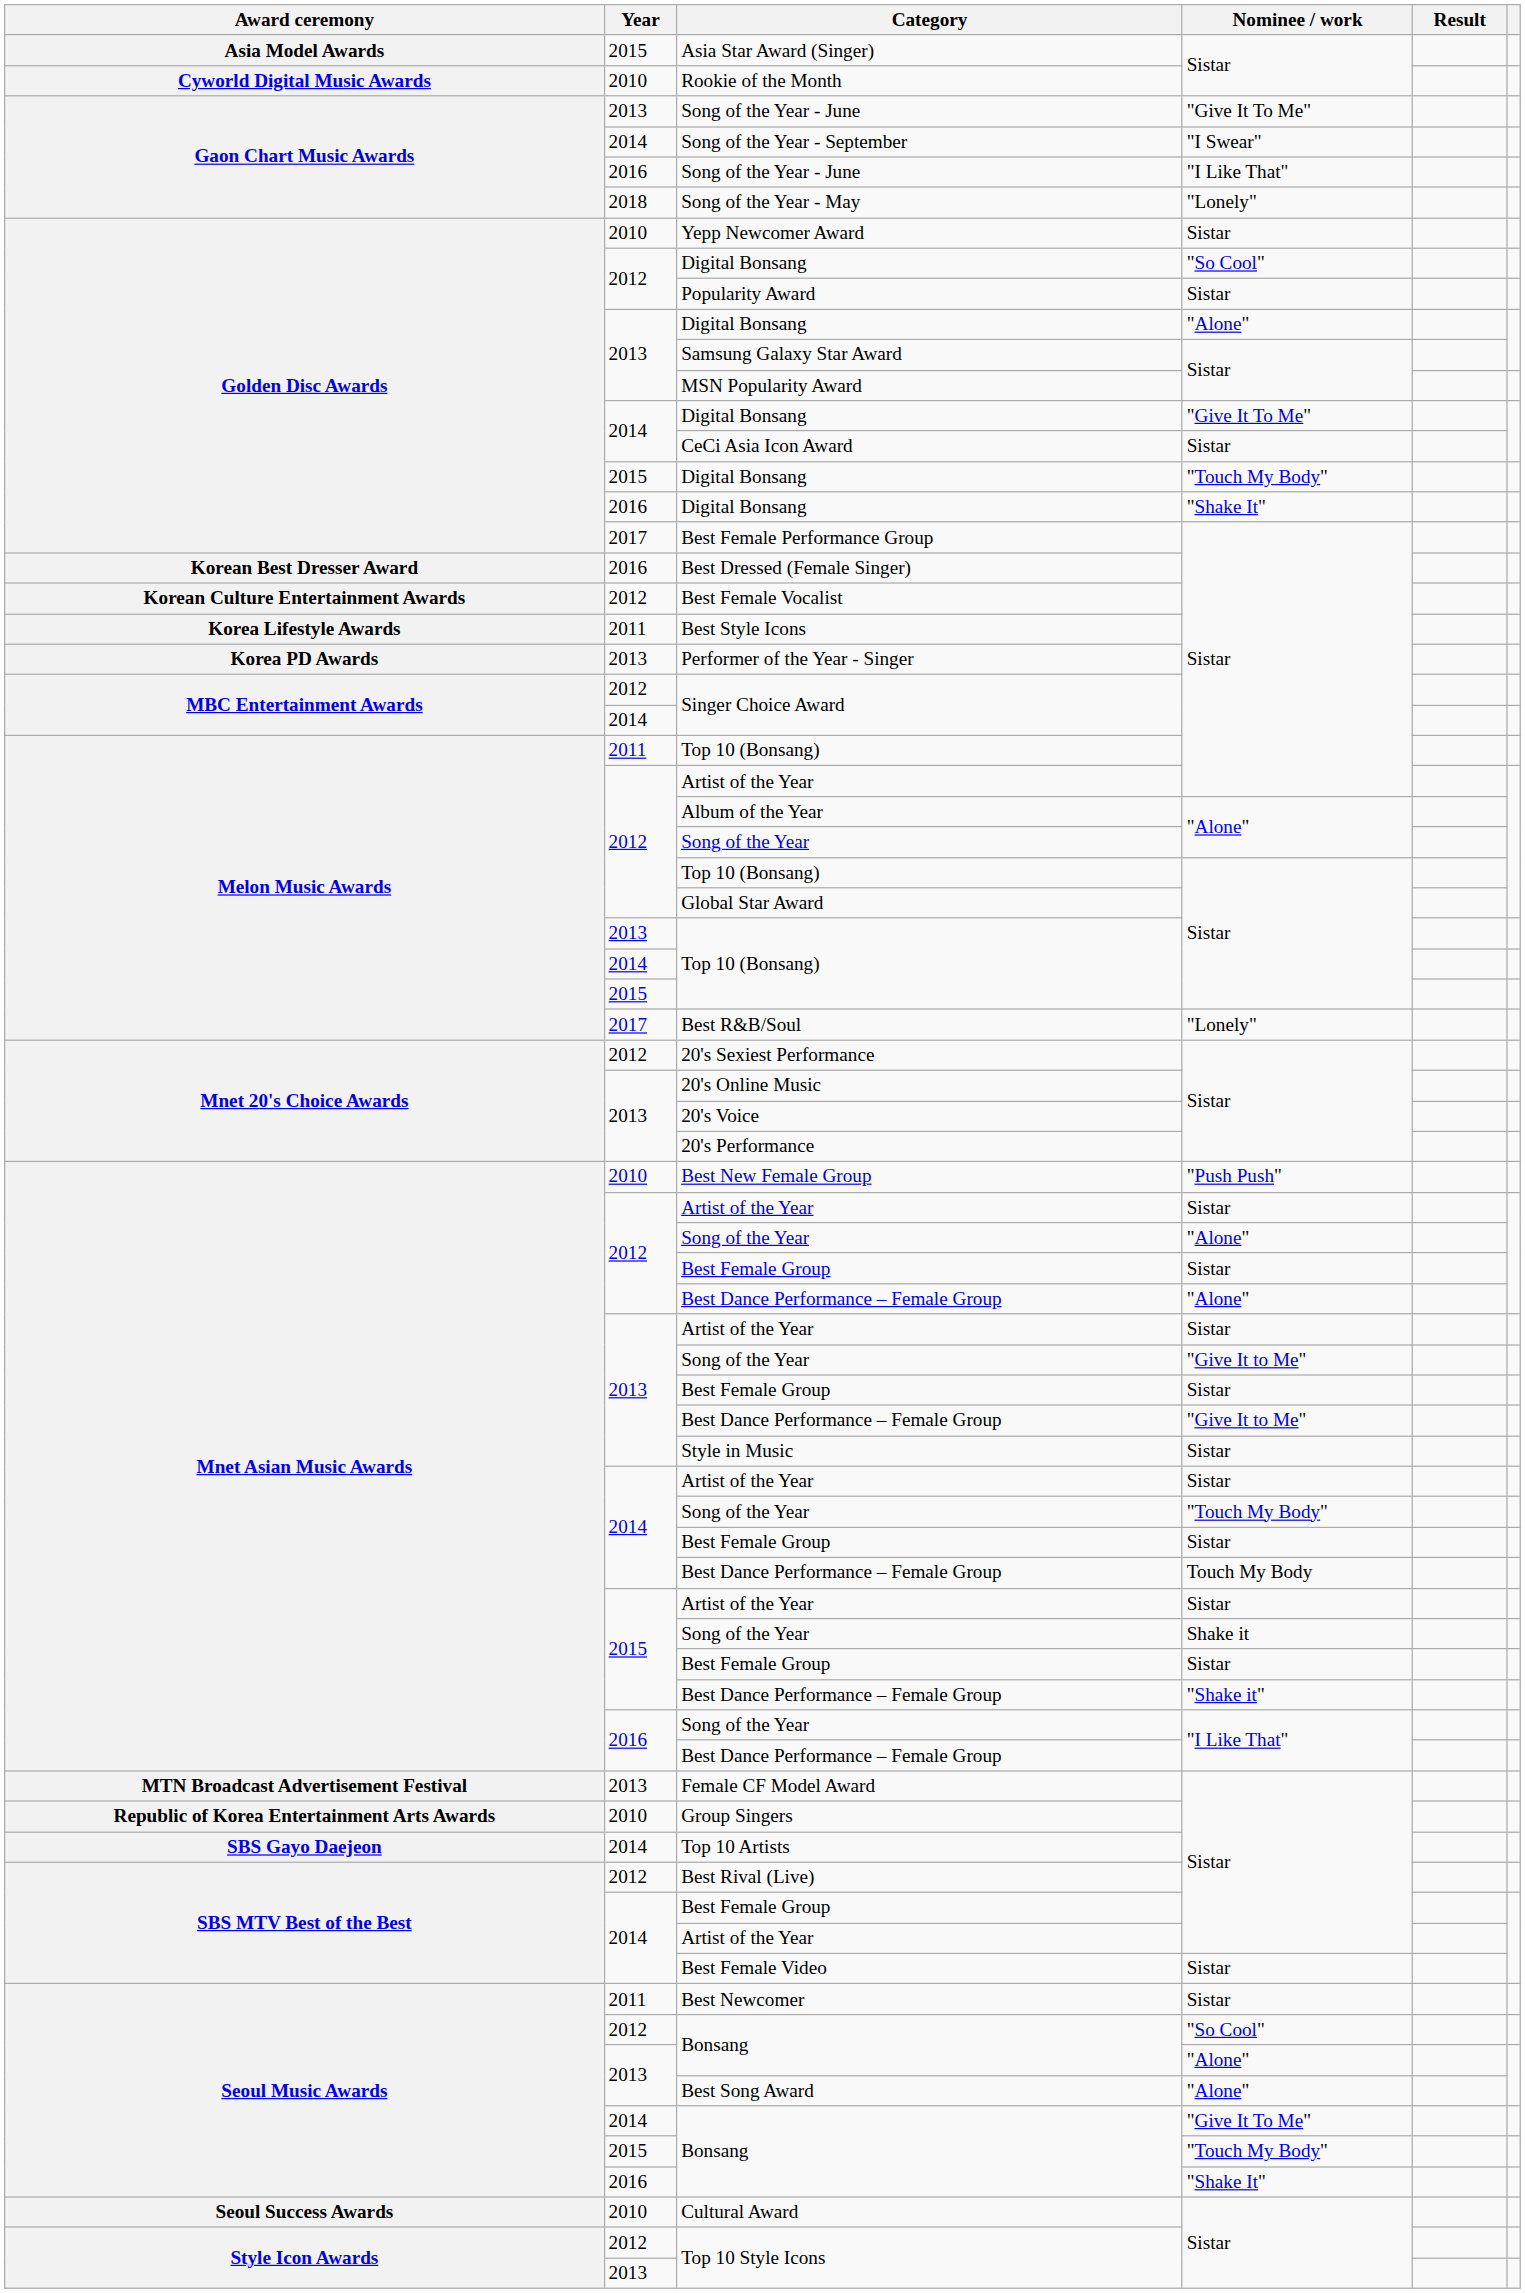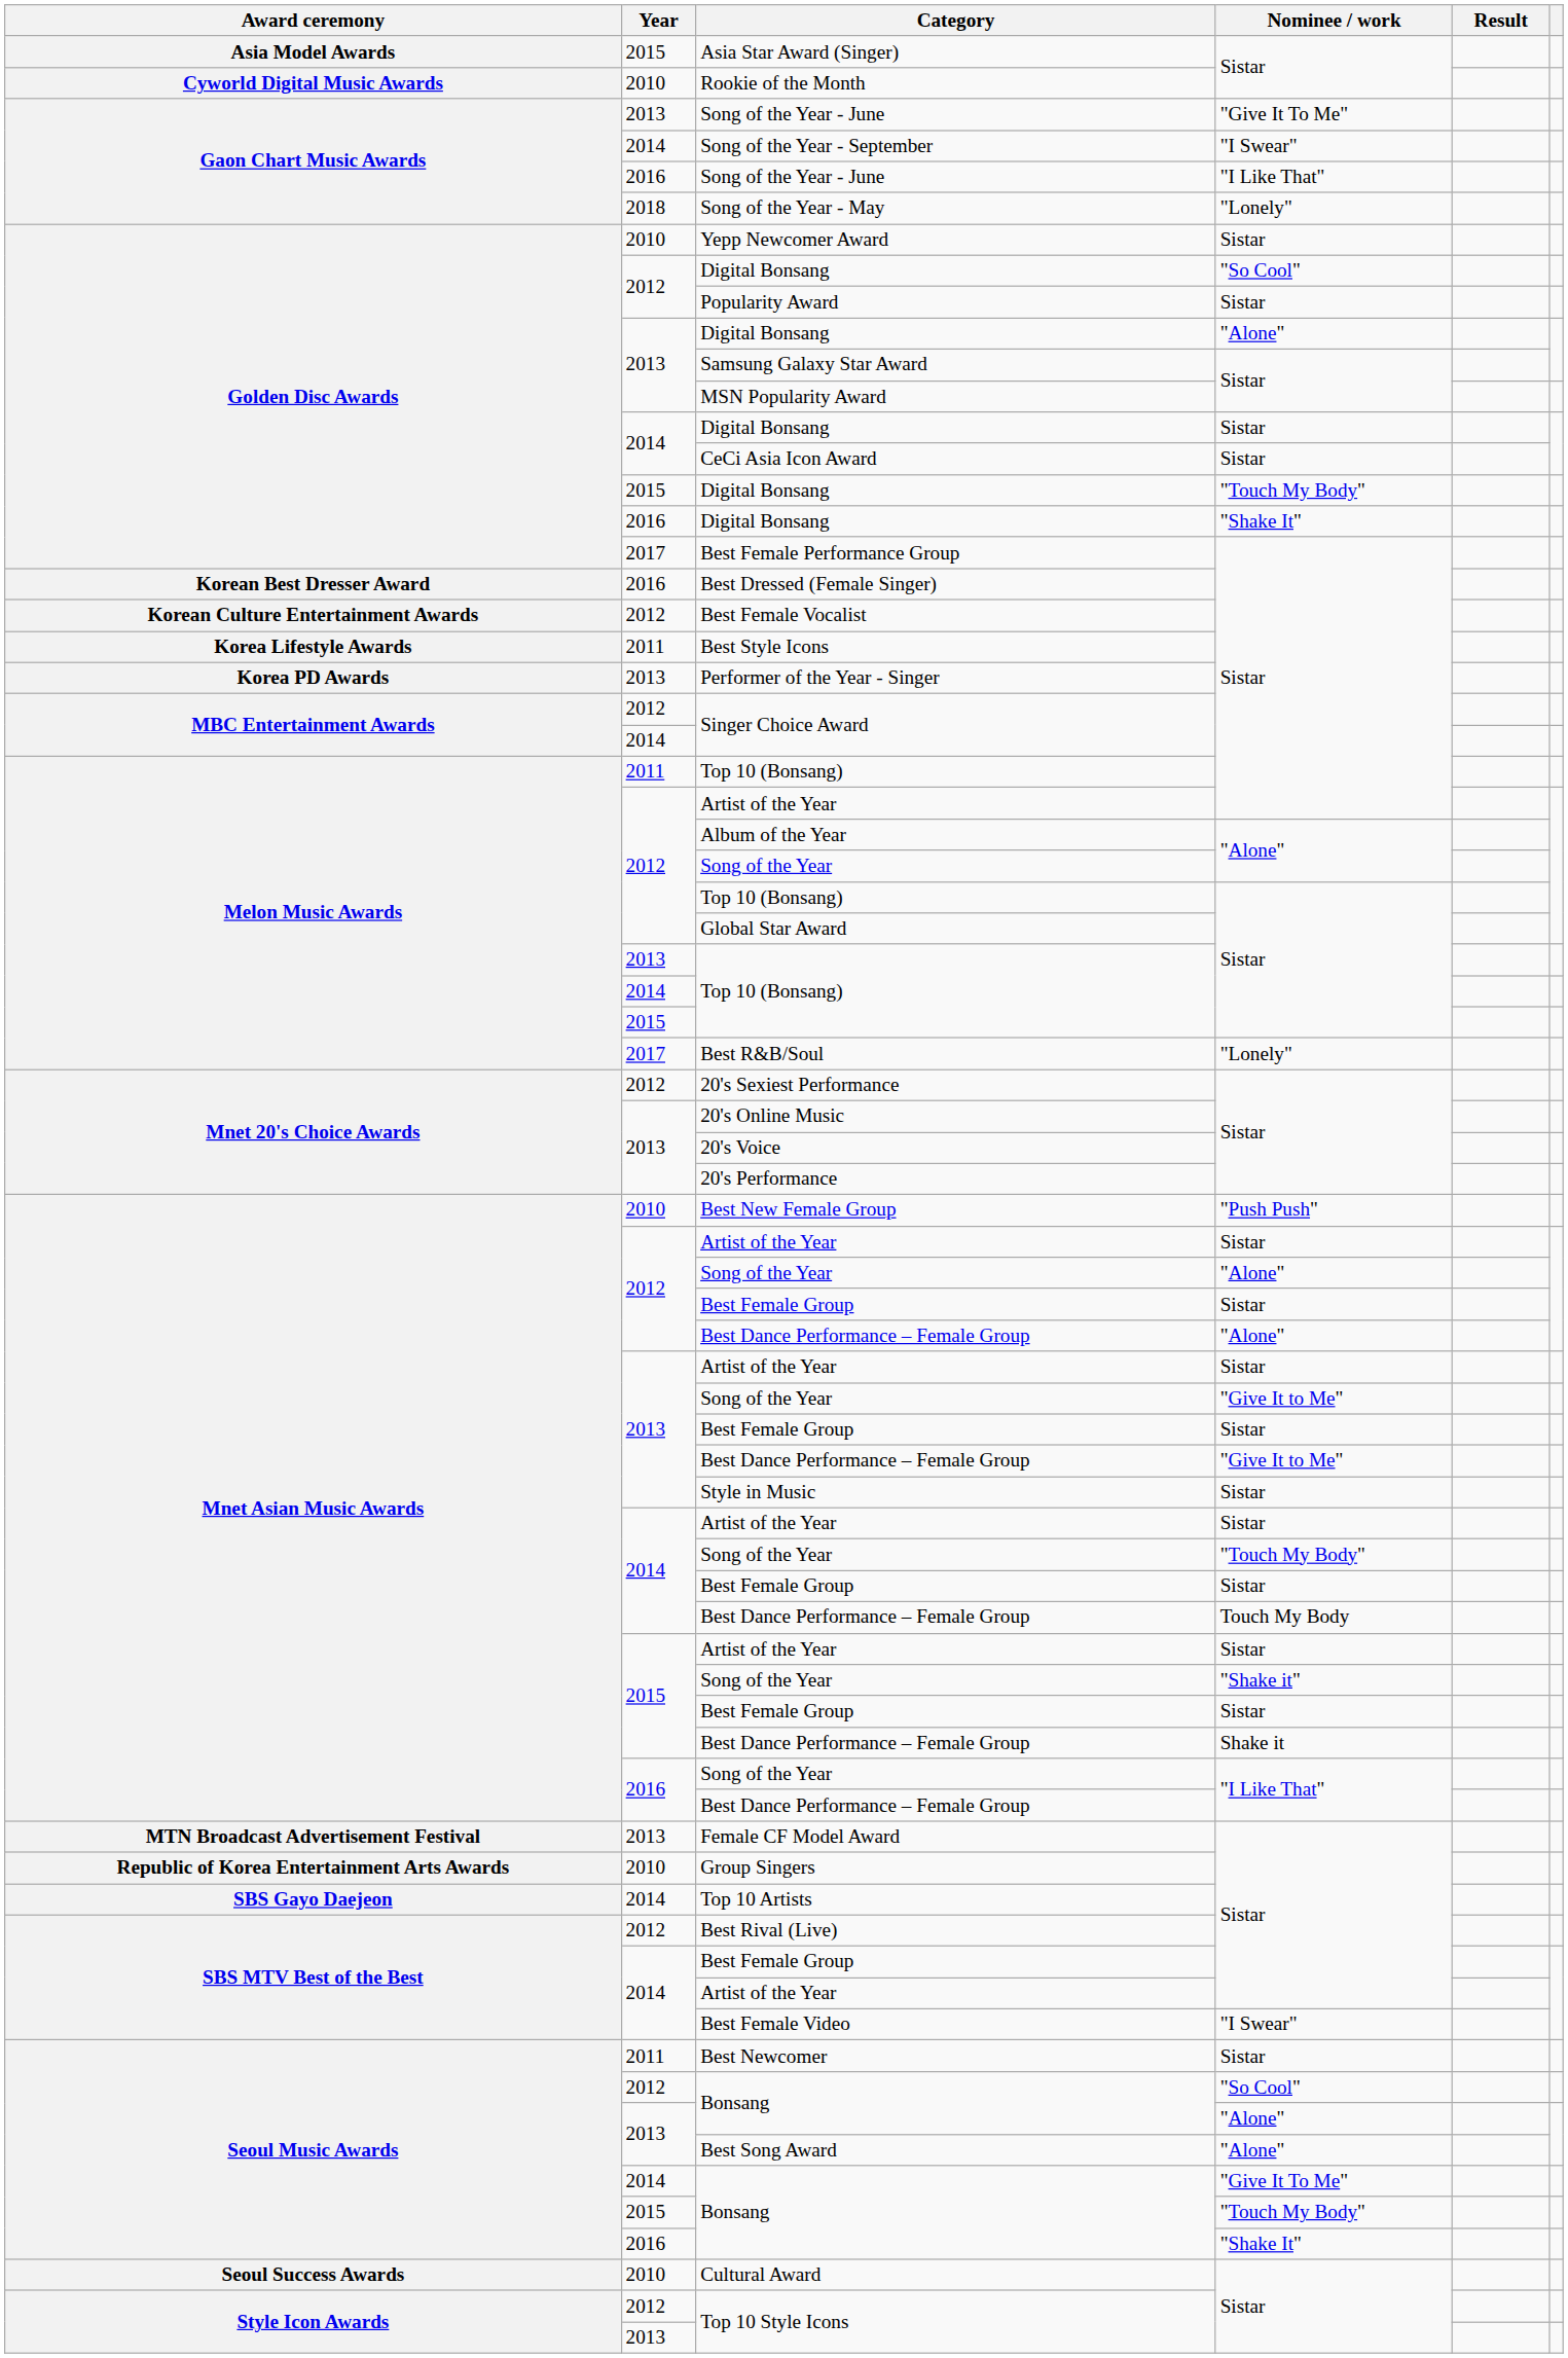 <table class="wikitable sortable plainrowheaders" style="width:100%">
 <tr>
 <th scope="col">Award ceremony</th>
 <th scope="col">Year</th>
 <th scope="col">Category</th>
 <th scope="col">Nominee / work</th>
 <th scope="col">Result</th>
 <th scope="col" class="unsortable"></th>
 </tr>
 <tr>
 <th scope="row">Asia Model Awards</th>
 <td>2015</td>
 <td>Asia Star Award (Singer)</td>
 <td rowspan="2">Sistar</td>
 <td></td>
 <td></td>
 </tr>
 <tr>
 <th scope="row"><a href='#'>Cyworld Digital Music Awards</a></th>
 <td>2010</td>
 <td>Rookie of the Month</td>
 <td></td>
 <td style="text-align:center"></td>
 </tr>
 <tr>
 <th scope="row" rowspan="4"><a href='#'>Gaon Chart Music Awards</a></th>
 <td rowspan="1">2013</td>
 <td>Song of the Year - June</td>
 <td>"Give It To Me"</td>
 <td></td>
 <td></td>
 </tr>
 <tr>
 <td rowspan="1">2014</td>
 <td>Song of the Year - September</td>
 <td>"I Swear"</td>
 <td></td>
 <td></td>
 </tr>
 <tr>
 <td rowspan="1">2016</td>
 <td>Song of the Year - June</td>
 <td>"I Like That"</td>
 <td></td>
 <td></td>
 </tr>
 <tr>
 <td rowspan="1">2018</td>
 <td>Song of the Year - May</td>
 <td>"Lonely"</td>
 <td></td>
 <td></td>
 </tr>
 <tr>
 <th scope="row" rowspan="11"><a href='#'>Golden Disc Awards</a></th>
 <td>2010</td>
 <td>Yepp Newcomer Award</td>
 <td>Sistar</td>
 <td></td>
 <td style="text-align:center"></td>
 </tr>
 <tr>
 <td rowspan="2">2012</td>
 <td>Digital Bonsang</td>
 <td>"<a href='#'>So Cool</a>"</td>
 <td></td>
 <td style="text-align:center"></td>
 </tr>
 <tr>
 <td>Popularity Award</td>
 <td>Sistar</td>
 <td></td>
 <td style="text-align:center"></td>
 </tr>
 <tr>
 <td rowspan="3">2013</td>
 <td>Digital Bonsang</td>
 <td>"<a href='#'>Alone</a>"</td>
 <td></td>
 <td style="text-align:center" rowspan="2"></td>
 </tr>
 <tr>
 <td>Samsung Galaxy Star Award</td>
 <td rowspan="2">Sistar</td>
 <td></td>
 </tr>
 <tr>
 <td>MSN Popularity Award</td>
 <td></td>
 <td style="text-align:center"></td>
 </tr>
 <tr>
 <td rowspan="2">2014</td>
 <td>Digital Bonsang</td>
-<td>"<a href='#'>Give It To Me</a>"</td>
+<td>Sistar</td>
 <td></td>
 <td style="text-align:center" rowspan="2"></td>
 </tr>
 <tr>
 <td>CeCi Asia Icon Award</td>
 <td>Sistar</td>
 <td></td>
 </tr>
 <tr>
 <td>2015</td>
 <td>Digital Bonsang</td>
 <td>"<a href='#'>Touch My Body</a>"</td>
 <td></td>
 <td></td>
 </tr>
 <tr>
 <td>2016</td>
 <td>Digital Bonsang</td>
 <td>"<a href='#'>Shake It</a>"</td>
 <td></td>
 <td></td>
 </tr>
 <tr>
 <td>2017</td>
 <td>Best Female Performance Group</td>
 <td rowspan="9">Sistar</td>
 <td></td>
 <td></td>
 </tr>
 <tr>
 <th scope="row">Korean Best Dresser Award</th>
 <td>2016</td>
 <td>Best Dressed (Female Singer)</td>
 <td></td>
 <td></td>
 </tr>
 <tr>
 <th scope="row">Korean Culture Entertainment Awards</th>
 <td>2012</td>
 <td>Best Female Vocalist</td>
 <td></td>
 <td></td>
 </tr>
 <tr>
 <th scope="row">Korea Lifestyle Awards</th>
 <td>2011</td>
 <td>Best Style Icons</td>
 <td></td>
 <td style="text-align:center"></td>
 </tr>
 <tr>
 <th scope="row">Korea PD Awards</th>
 <td>2013</td>
 <td>Performer of the Year - Singer</td>
 <td></td>
 <td style="text-align:center"></td>
 </tr>
 <tr>
 <th scope="row" rowspan="2"><a href='#'>MBC Entertainment Awards</a></th>
 <td>2012</td>
 <td rowspan="2">Singer Choice Award</td>
 <td></td>
 <td style="text-align:center"></td>
 </tr>
 <tr>
 <td>2014</td>
 <td></td>
 <td style="text-align:center"></td>
 </tr>
 <tr>
 <th scope="row" rowspan="10"><a href='#'>Melon Music Awards</a></th>
 <td><a href='#'>2011</a></td>
 <td>Top 10 (Bonsang)</td>
 <td></td>
 <td style="text-align:center"></td>
 </tr>
 <tr>
 <td rowspan="5"><a href='#'>2012</a></td>
 <td>Artist of the Year</td>
 <td></td>
 <td style="text-align:center" rowspan="5"></td>
 </tr>
 <tr>
 <td>Album of the Year</td>
 <td rowspan="2">"<a href='#'>Alone</a>"</td>
 <td></td>
 </tr>
 <tr>
 <td><a href='#'>Song of the Year</a></td>
 <td></td>
 </tr>
 <tr>
 <td>Top 10 (Bonsang)</td>
 <td rowspan="5">Sistar</td>
 <td></td>
 </tr>
 <tr>
 <td>Global Star Award</td>
 <td></td>
 </tr>
 <tr>
 <td><a href='#'>2013</a></td>
 <td rowspan="3">Top 10 (Bonsang)</td>
 <td></td>
 <td style="text-align:center"></td>
 </tr>
 <tr>
 <td><a href='#'>2014</a></td>
 <td></td>
 <td></td>
 </tr>
 <tr>
 <td><a href='#'>2015</a></td>
 <td></td>
 <td></td>
 </tr>
 <tr>
 <td><a href='#'>2017</a></td>
 <td>Best R&B/Soul</td>
 <td>"Lonely"</td>
 <td></td>
 <td></td>
 </tr>
 <tr>
 <th scope="row" rowspan="4"><a href='#'>Mnet 20's Choice Awards</a></th>
 <td>2012</td>
 <td>20's Sexiest Performance</td>
 <td rowspan="4">Sistar</td>
 <td></td>
 <td style="text-align:center"></td>
 </tr>
 <tr>
 <td rowspan="3">2013</td>
 <td>20's Online Music</td>
 <td></td>
 <td></td>
 </tr>
 <tr>
 <td>20's Voice</td>
 <td></td>
 <td></td>
 </tr>
 <tr>
 <td>20's Performance</td>
 <td></td>
 <td></td>
 </tr>
 <tr>
 <th scope="row" rowspan="20"><a href='#'>Mnet Asian Music Awards</a></th>
 <td><a href='#'>2010</a></td>
 <td><a href='#'>Best New Female Group</a></td>
 <td>"<a href='#'>Push Push</a>"</td>
 <td></td>
 <td style="text-align:center"></td>
 </tr>
 <tr>
 <td rowspan="4"><a href='#'>2012</a></td>
 <td><a href='#'>Artist of the Year</a></td>
 <td>Sistar</td>
 <td></td>
 <td style="text-align:center" rowspan="4"></td>
 </tr>
 <tr>
 <td><a href='#'>Song of the Year</a></td>
 <td>"<a href='#'>Alone</a>"</td>
 <td></td>
 </tr>
 <tr>
 <td><a href='#'>Best Female Group</a></td>
 <td>Sistar</td>
 <td></td>
 </tr>
 <tr>
 <td><a href='#'>Best Dance Performance – Female Group</a></td>
 <td>"<a href='#'>Alone</a>"</td>
 <td></td>
 </tr>
 <tr>
 <td rowspan="5"><a href='#'>2013</a></td>
 <td>Artist of the Year</td>
 <td>Sistar</td>
 <td></td>
 <td></td>
 </tr>
 <tr>
 <td>Song of the Year</td>
 <td>"<a href='#'>Give It to Me</a>"</td>
 <td></td>
 <td></td>
 </tr>
 <tr>
 <td>Best Female Group</td>
 <td>Sistar</td>
 <td></td>
 <td></td>
 </tr>
 <tr>
 <td>Best Dance Performance – Female Group</td>
 <td>"<a href='#'>Give It to Me</a>"</td>
 <td></td>
 <td></td>
 </tr>
 <tr>
 <td>Style in Music</td>
 <td>Sistar</td>
 <td></td>
 <td></td>
 </tr>
 <tr>
 <td rowspan="4"><a href='#'>2014</a></td>
 <td>Artist of the Year</td>
 <td>Sistar</td>
 <td></td>
 <td></td>
 </tr>
 <tr>
 <td>Song of the Year</td>
 <td>"<a href='#'>Touch My Body</a>"</td>
 <td></td>
 <td></td>
 </tr>
 <tr>
 <td>Best Female Group</td>
 <td>Sistar</td>
 <td></td>
 <td></td>
 </tr>
 <tr>
 <td>Best Dance Performance – Female Group</td>
 <td>Touch My Body</td>
 <td></td>
 <td></td>
 </tr>
 <tr>
 <td rowspan="4"><a href='#'>2015</a></td>
 <td>Artist of the Year</td>
 <td>Sistar</td>
 <td></td>
 <td></td>
 </tr>
 <tr>
 <td>Song of the Year</td>
-<td>Shake it</td>
+<td>"<a href='#'>Shake it</a>"</td>
 <td></td>
 <td></td>
 </tr>
 <tr>
 <td>Best Female Group</td>
 <td>Sistar</td>
 <td></td>
 <td></td>
 </tr>
 <tr>
 <td>Best Dance Performance – Female Group</td>
-<td>"<a href='#'>Shake it</a>"</td>
+<td>Shake it</td>
 <td></td>
 <td></td>
 </tr>
 <tr>
 <td rowspan="2"><a href='#'>2016</a></td>
 <td>Song of the Year</td>
 <td rowspan="2">"<a href='#'>I Like That</a>"</td>
 <td></td>
 <td></td>
 </tr>
 <tr>
 <td>Best Dance Performance – Female Group</td>
 <td></td>
 <td></td>
 </tr>
 <tr>
 <th scope="row">MTN Broadcast Advertisement Festival</th>
 <td>2013</td>
 <td>Female CF Model Award</td>
 <td rowspan="6">Sistar</td>
 <td></td>
 <td style="text-align:center"></td>
 </tr>
 <tr>
 <th scope="row">Republic of Korea Entertainment Arts Awards</th>
 <td>2010</td>
 <td>Group Singers</td>
 <td></td>
 <td style="text-align:center"></td>
 </tr>
 <tr>
 <th scope="row"><a href='#'>SBS Gayo Daejeon</a></th>
 <td>2014</td>
 <td>Top 10 Artists</td>
 <td></td>
 <td></td>
 </tr>
 <tr>
 <th scope="row" rowspan="4"><a href='#'>SBS MTV Best of the Best</a></th>
 <td>2012</td>
 <td>Best Rival (Live)</td>
 <td></td>
 <td></td>
 </tr>
 <tr>
 <td rowspan="3">2014</td>
 <td>Best Female Group</td>
 <td></td>
 <td style="text-align:center" rowspan="3"></td>
 </tr>
 <tr>
 <td>Artist of the Year</td>
 <td></td>
 </tr>
 <tr>
 <td>Best Female Video</td>
-<td>Sistar</td>
+<td>"I Swear"</td>
 <td></td>
 </tr>
 <tr>
 <th scope="row" rowspan="7"><a href='#'>Seoul Music Awards</a></th>
 <td>2011</td>
 <td>Best Newcomer</td>
 <td>Sistar</td>
 <td></td>
 <td style="text-align:center"></td>
 </tr>
 <tr>
 <td>2012</td>
 <td rowspan="2">Bonsang</td>
 <td>"<a href='#'>So Cool</a>"</td>
 <td></td>
 <td style="text-align:center"></td>
 </tr>
 <tr>
 <td rowspan="2">2013</td>
 <td>"<a href='#'>Alone</a>"</td>
 <td></td>
 <td style="text-align:center" rowspan="2"></td>
 </tr>
 <tr>
 <td>Best Song Award</td>
 <td>"<a href='#'>Alone</a>"</td>
 <td></td>
 </tr>
 <tr>
 <td>2014</td>
 <td rowspan="3">Bonsang</td>
 <td>"<a href='#'>Give It To Me</a>"</td>
 <td></td>
 <td style="text-align:center"></td>
 </tr>
 <tr>
 <td>2015</td>
 <td>"<a href='#'>Touch My Body</a>"</td>
 <td></td>
 <td style="text-align:center"></td>
 </tr>
 <tr>
 <td>2016</td>
 <td>"<a href='#'>Shake It</a>"</td>
 <td></td>
 <td></td>
 </tr>
 <tr>
 <th scope="row">Seoul Success Awards</th>
 <td>2010</td>
 <td>Cultural Award</td>
 <td rowspan="3">Sistar</td>
 <td></td>
 <td style="text-align:center"></td>
 </tr>
 <tr>
 <th scope="row" rowspan="2"><a href='#'>Style Icon Awards</a></th>
 <td>2012</td>
 <td rowspan="2">Top 10 Style Icons</td>
 <td></td>
 <td style="text-align:center"></td>
 </tr>
 <tr>
 <td>2013</td>
 <td></td>
 <td></td>
 </tr>
 </table>
